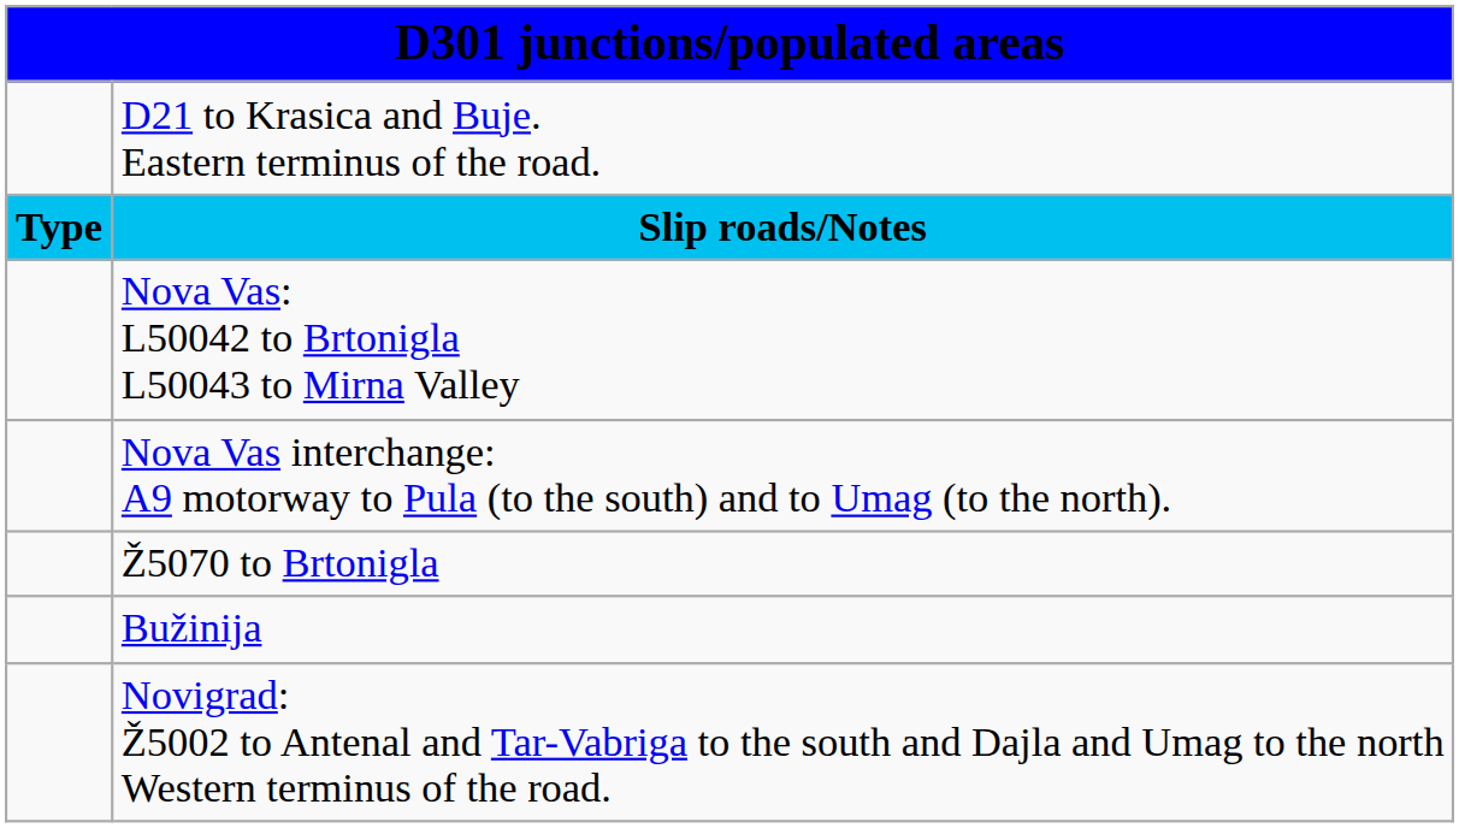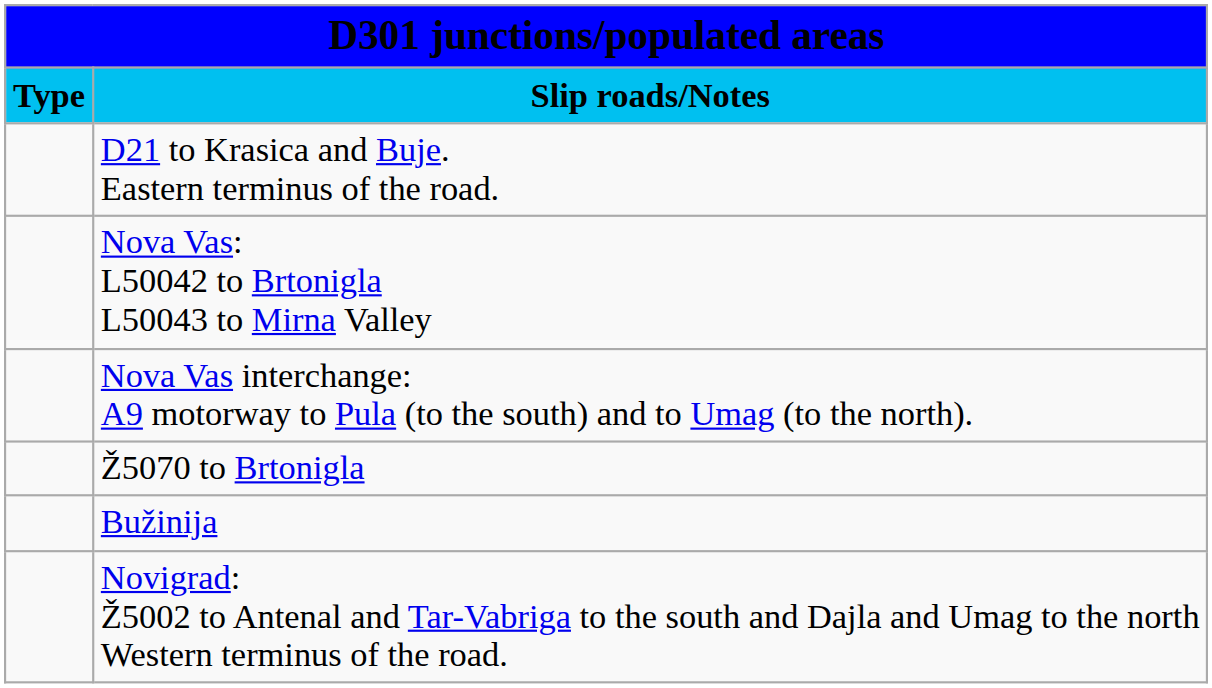 <table class="wikitable">
 <tr>
 <td colspan=2 bgcolor=blue align=center style=margin-top:15><span><big><strong>D301 junctions/populated areas</strong></big></span></td>
 </tr>
 <tr>
+<td align=center bgcolor=00c0f0><strong>Type</strong></td>
+<td align=center bgcolor=00c0f0><strong>Slip roads/Notes</strong></td>
+</tr>
+<tr>
 <td></td>
 <td> <a href='#'>D21</a> to Krasica and <a href='#'>Buje</a>.<br>Eastern terminus of the road.</td>
-</tr>
-<tr>
-<td align=center bgcolor=00c0f0><strong>Type</strong></td>
-<td align=center bgcolor=00c0f0><strong>Slip roads/Notes</strong></td>
 </tr>
 <tr>
 <td></td>
 <td><a href='#'>Nova Vas</a>:<br>L50042 to <a href='#'>Brtonigla</a><br>L50043 to <a href='#'>Mirna</a> Valley</td>
 </tr>
 <tr>
 <td></td>
 <td><a href='#'>Nova Vas</a> interchange:<br> <a href='#'>A9</a> motorway to <a href='#'>Pula</a> (to the south) and to <a href='#'>Umag</a> (to the north).</td>
 </tr>
 <tr>
 <td></td>
 <td>Ž5070 to <a href='#'>Brtonigla</a></td>
 </tr>
 <tr>
 <td></td>
 <td><a href='#'>Bužinija</a></td>
 </tr>
 <tr>
 <td></td>
 <td><a href='#'>Novigrad</a>:<br>Ž5002 to Antenal and <a href='#'>Tar-Vabriga</a> to the south and Dajla and Umag to the north<br>Western terminus of the road.</td>
 </tr>
 </table>
